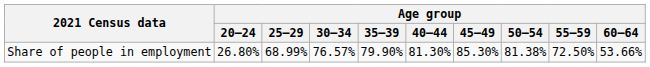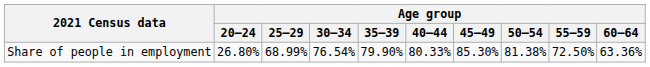 <table class="wikitable">
 <tr>
 <th rowspan="2">2021 Census data</th>
 <th colspan="9">Age group</th>
 </tr>
 <tr>
 <th>20–24</th>
 <th>25–29</th>
 <th>30–34</th>
 <th>35–39</th>
 <th>40–44</th>
 <th>45–49</th>
 <th>50–54</th>
 <th>55–59</th>
 <th>60–64</th>
 </tr>
 <tr>
 <td>Share of people in employment</td>
 <td>26.80%</td>
 <td>68.99%</td>
-<td>76.57%</td>
+<td>76.54%</td>
 <td>79.90%</td>
-<td>81.30%</td>
+<td>80.33%</td>
 <td>85.30%</td>
 <td>81.38%</td>
 <td>72.50%</td>
-<td>53.66%</td>
+<td>63.36%</td>
 </tr>
 </table>
